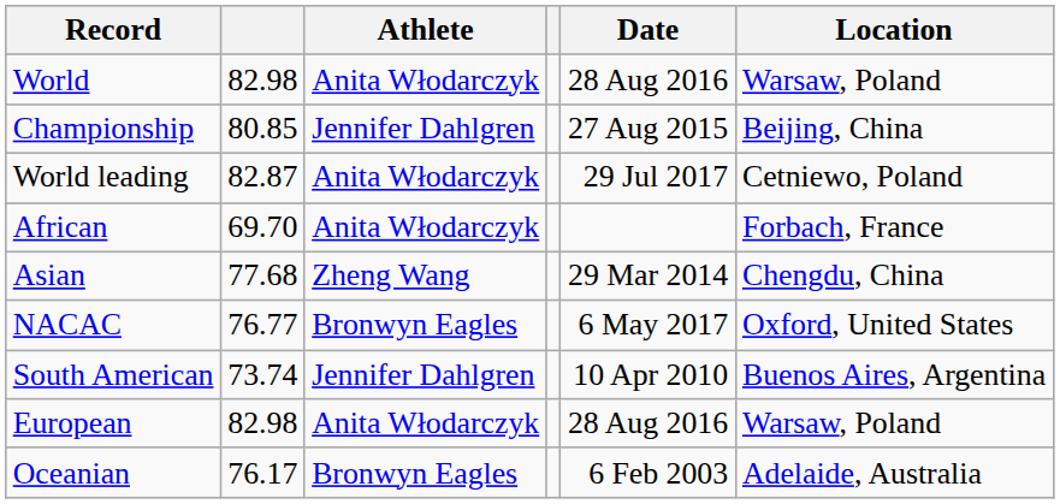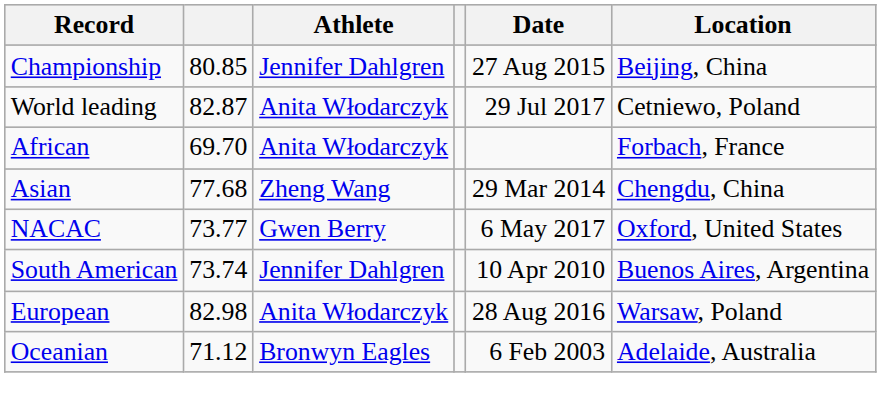 <table class="wikitable">
 <tr>
 <th>Record</th>
 <th></th>
 <th>Athlete</th>
 <th></th>
 <th>Date</th>
 <th>Location</th>
-</tr>
-<tr>
-<td><a href='#'>World</a></td>
-<td>82.98</td>
-<td><a href='#'>Anita Włodarczyk</a></td>
-<td></td>
-<td align=right>28 Aug 2016</td>
-<td><a href='#'>Warsaw</a>, Poland</td>
 </tr>
 <tr>
 <td><a href='#'>Championship</a></td>
 <td>80.85</td>
 <td><a href='#'>Jennifer Dahlgren</a></td>
 <td></td>
 <td align=right>27 Aug 2015</td>
 <td><a href='#'>Beijing</a>, China</td>
 </tr>
 <tr>
 <td>World leading</td>
 <td>82.87</td>
 <td><a href='#'>Anita Włodarczyk</a></td>
 <td></td>
 <td align=right>29 Jul 2017</td>
 <td>Cetniewo, Poland</td>
 </tr>
 <tr>
 <td><a href='#'>African</a></td>
 <td>69.70</td>
 <td><a href='#'>Anita Włodarczyk</a></td>
 <td></td>
 <td align=right></td>
 <td><a href='#'>Forbach</a>, France</td>
 </tr>
 <tr>
 <td><a href='#'>Asian</a></td>
 <td>77.68</td>
 <td><a href='#'>Zheng Wang</a></td>
 <td></td>
 <td align=right>29 Mar 2014</td>
 <td><a href='#'>Chengdu</a>, China</td>
 </tr>
 <tr>
 <td><a href='#'>NACAC</a></td>
-<td>76.77</td>
-<td><a href='#'>Bronwyn Eagles</a></td>
+<td>73.77</td>
+<td><a href='#'>Gwen Berry</a></td>
 <td></td>
 <td align=right>6 May 2017</td>
 <td><a href='#'>Oxford</a>, United States</td>
 </tr>
 <tr>
 <td><a href='#'>South American</a></td>
 <td>73.74</td>
 <td><a href='#'>Jennifer Dahlgren</a></td>
 <td></td>
 <td align=right>10 Apr 2010</td>
 <td><a href='#'>Buenos Aires</a>, Argentina</td>
 </tr>
 <tr>
 <td><a href='#'>European</a></td>
 <td>82.98</td>
 <td><a href='#'>Anita Włodarczyk</a></td>
 <td></td>
 <td align=right>28 Aug 2016</td>
 <td><a href='#'>Warsaw</a>, Poland</td>
 </tr>
 <tr>
 <td><a href='#'>Oceanian</a></td>
-<td>76.17</td>
+<td>71.12</td>
 <td><a href='#'>Bronwyn Eagles</a></td>
 <td></td>
 <td align=right>6 Feb 2003</td>
 <td><a href='#'>Adelaide</a>, Australia</td>
 </tr>
 </table>
